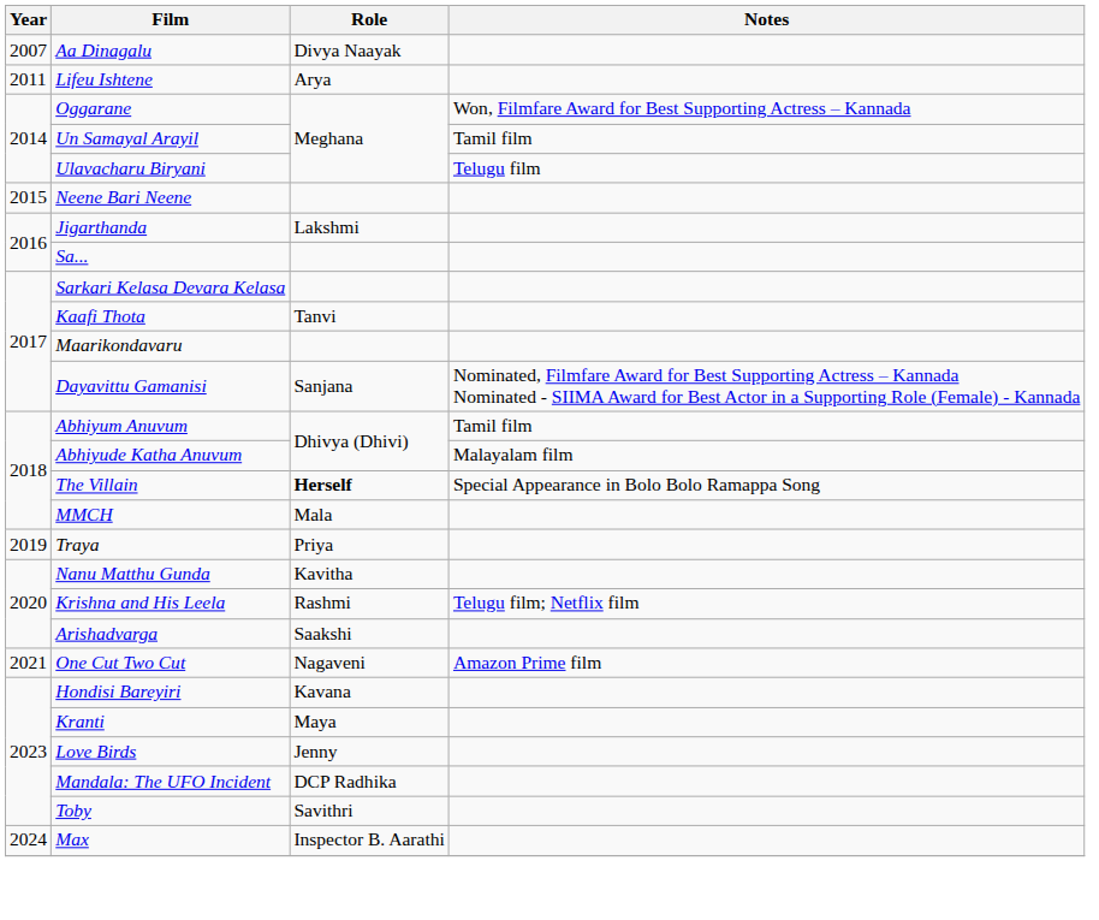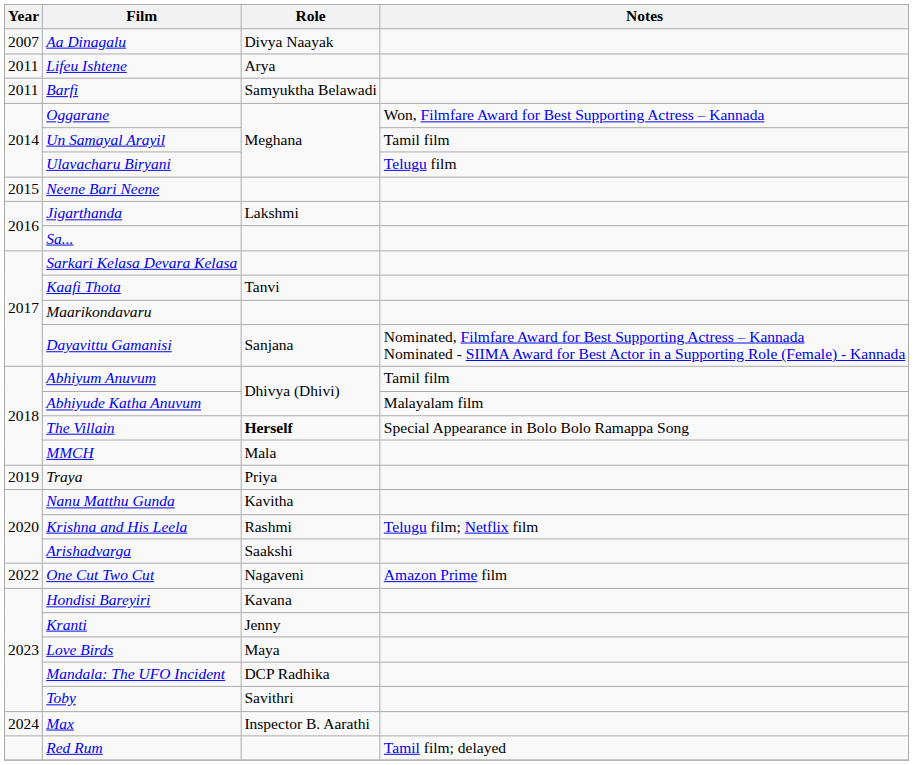 <table class="wikitable sortable">
 <tr>
 <th>Year</th>
 <th>Film</th>
 <th>Role</th>
 <th Class="unsortable">Notes</th>
 </tr>
 <tr>
 <td rowspan="1">2007</td>
 <td><em><a href='#'>Aa Dinagalu</a></em></td>
 <td>Divya Naayak</td>
 <td></td>
 </tr>
 <tr>
 <td rowspan="1">2011</td>
 <td><em><a href='#'>Lifeu Ishtene</a></em></td>
 <td>Arya</td>
+<td></td>
+</tr>
+<tr>
+<td rowspan="1">2011</td>
+<td><em><a href='#'>Barfi</a></em></td>
+<td>Samyuktha Belawadi</td>
 <td></td>
 </tr>
 <tr>
 <td rowspan="3">2014</td>
 <td><em><a href='#'>Oggarane</a></em></td>
 <td rowspan=3>Meghana</td>
 <td>Won, <a href='#'>Filmfare Award for Best Supporting Actress – Kannada</a></td>
 </tr>
 <tr>
 <td><em><a href='#'>Un Samayal Arayil</a></em></td>
 <td>Tamil film</td>
 </tr>
 <tr>
 <td><em><a href='#'>Ulavacharu Biryani</a></em></td>
 <td><a href='#'>Telugu</a> film</td>
 </tr>
 <tr>
 <td>2015</td>
 <td><em><a href='#'>Neene Bari Neene</a></em></td>
 <td></td>
 <td></td>
 </tr>
 <tr>
 <td rowspan="2">2016</td>
 <td><em><a href='#'>Jigarthanda</a></em></td>
 <td>Lakshmi</td>
 <td></td>
 </tr>
 <tr>
 <td><em><a href='#'>Sa...</a></em></td>
 <td></td>
 <td></td>
 </tr>
 <tr>
 <td rowspan="4">2017</td>
 <td><em><a href='#'>Sarkari Kelasa Devara Kelasa</a></em></td>
 <td></td>
 <td></td>
 </tr>
 <tr>
 <td><em><a href='#'>Kaafi Thota</a></em></td>
 <td>Tanvi</td>
 <td></td>
 </tr>
 <tr>
 <td><em>Maarikondavaru</em></td>
 <td></td>
 <td></td>
 </tr>
 <tr>
 <td><em><a href='#'>Dayavittu Gamanisi</a></em></td>
 <td>Sanjana</td>
 <td>Nominated, <a href='#'>Filmfare Award for Best Supporting Actress – Kannada</a><br>Nominated - <a href='#'>SIIMA Award for Best Actor in a Supporting Role (Female) - Kannada</a></td>
 </tr>
 <tr>
 <td rowspan="4">2018</td>
 <td><em><a href='#'>Abhiyum Anuvum</a></em></td>
 <td rowspan="2">Dhivya (Dhivi)</td>
 <td>Tamil film</td>
 </tr>
 <tr>
 <td><em><a href='#'>Abhiyude Katha Anuvum</a></em></td>
 <td>Malayalam film</td>
 </tr>
 <tr>
 <td><em><a href='#'>The Villain</a></em></td>
 <td><strong>Herself</strong></td>
 <td>Special Appearance in Bolo Bolo Ramappa Song</td>
 </tr>
 <tr>
 <td><em><a href='#'>MMCH</a></em></td>
 <td>Mala</td>
 <td></td>
 </tr>
 <tr>
 <td>2019</td>
 <td><em>Traya</em></td>
 <td>Priya</td>
 <td></td>
 </tr>
 <tr>
 <td rowspan="3">2020</td>
 <td><em><a href='#'>Nanu Matthu Gunda</a></em></td>
 <td>Kavitha</td>
 <td></td>
 </tr>
 <tr>
 <td><em><a href='#'>Krishna and His Leela</a></em></td>
 <td>Rashmi</td>
 <td><a href='#'>Telugu</a> film;  <a href='#'>Netflix</a> film</td>
 </tr>
 <tr>
 <td><em><a href='#'>Arishadvarga</a></em></td>
 <td>Saakshi</td>
 <td></td>
 </tr>
 <tr>
-<td>2021</td>
+<td>2022</td>
 <td><em><a href='#'>One Cut Two Cut</a></em></td>
 <td>Nagaveni</td>
 <td><a href='#'>Amazon Prime</a> film</td>
 </tr>
 <tr>
 <td rowspan="5">2023</td>
 <td><em><a href='#'>Hondisi Bareyiri</a></em></td>
 <td>Kavana</td>
 <td></td>
 </tr>
 <tr>
 <td><em><a href='#'>Kranti</a> </em></td>
-<td>Maya</td>
+<td>Jenny</td>
 <td></td>
 </tr>
 <tr>
 <td><em><a href='#'>Love Birds</a></em></td>
-<td>Jenny</td>
+<td>Maya</td>
 <td></td>
 </tr>
 <tr>
 <td><em><a href='#'>Mandala: The UFO Incident</a></em></td>
 <td>DCP Radhika</td>
 <td></td>
 </tr>
 <tr>
 <td><em><a href='#'>Toby</a></em></td>
 <td>Savithri</td>
 <td></td>
 </tr>
 <tr>
 <td>2024</td>
 <td><em><a href='#'>Max</a></em></td>
 <td>Inspector B. Aarathi</td>
 <td></td>
 </tr>
 <tr>
+<td></td>
+<td><a href='#'><em>Red Rum</em></a></td>
+<td></td>
+<td><a href='#'>Tamil</a> film; delayed</td>
+</tr>
+<tr>
 </tr>
 </table>
